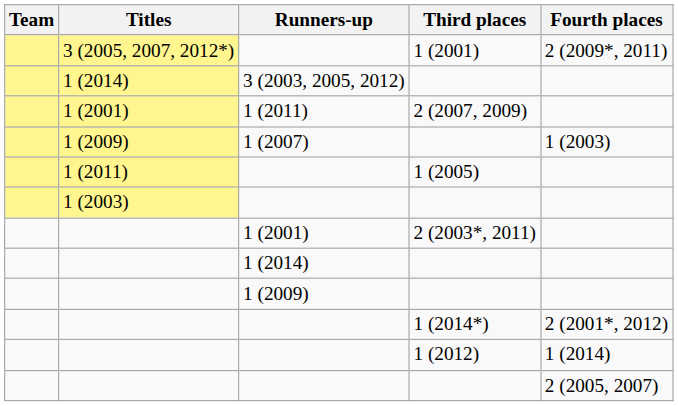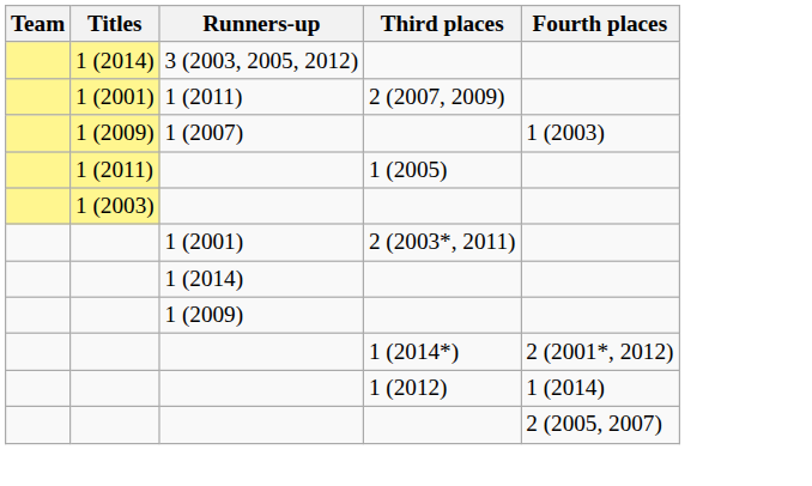 <table class=wikitable>
 <tr>
 <th>Team</th>
 <th>Titles</th>
 <th>Runners-up</th>
 <th>Third places</th>
 <th>Fourth places</th>
-</tr>
-<tr>
-<td style=background:#FFF68F></td>
-<td style=background:#FFF68F>3 (2005, 2007, 2012*)</td>
-<td></td>
-<td>1 (2001)</td>
-<td>2 (2009*, 2011)</td>
 </tr>
 <tr>
 <td style=background:#FFF68F></td>
 <td style=background:#FFF68F>1 (2014)</td>
 <td>3 (2003, 2005, 2012)</td>
 <td></td>
 <td></td>
 </tr>
 <tr>
 <td style=background:#FFF68F></td>
 <td style=background:#FFF68F>1 (2001)</td>
 <td>1 (2011)</td>
 <td>2 (2007, 2009)</td>
 <td></td>
 </tr>
 <tr>
 <td style=background:#FFF68F></td>
 <td style=background:#FFF68F>1 (2009)</td>
 <td>1 (2007)</td>
 <td></td>
 <td>1 (2003)</td>
 </tr>
 <tr>
 <td style=background:#FFF68F></td>
 <td style=background:#FFF68F>1 (2011)</td>
 <td></td>
 <td>1 (2005)</td>
 <td></td>
 </tr>
 <tr>
 <td style=background:#FFF68F></td>
 <td style=background:#FFF68F>1 (2003)</td>
 <td></td>
 <td></td>
 <td></td>
 </tr>
 <tr>
 <td></td>
 <td></td>
 <td>1 (2001)</td>
 <td>2 (2003*, 2011)</td>
 <td></td>
 </tr>
 <tr>
 <td></td>
 <td></td>
 <td>1 (2014)</td>
 <td></td>
 <td></td>
 </tr>
 <tr>
 <td></td>
 <td></td>
 <td>1 (2009)</td>
 <td></td>
 <td></td>
 </tr>
 <tr>
 <td></td>
 <td></td>
 <td></td>
 <td>1 (2014*)</td>
 <td>2 (2001*, 2012)</td>
 </tr>
 <tr>
 <td></td>
 <td></td>
 <td></td>
 <td>1 (2012)</td>
 <td>1 (2014)</td>
 </tr>
 <tr>
 <td></td>
 <td></td>
 <td></td>
 <td></td>
 <td>2 (2005, 2007)</td>
 </tr>
 </table>
